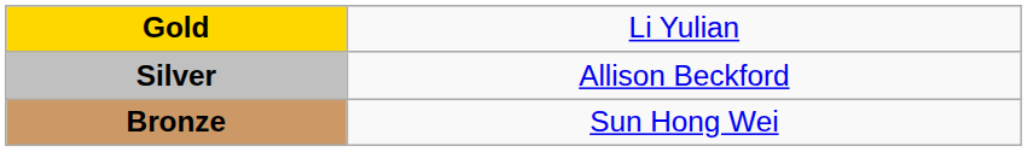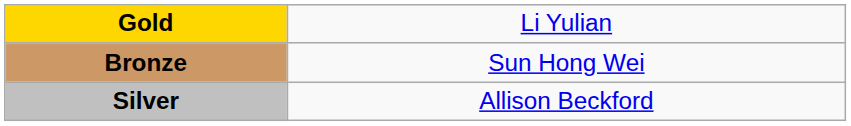 <table class="wikitable" style="text-align:center; " width="35%">
 <tr>
 <td bgcolor="gold"><strong>Gold</strong></td>
 <td><a href='#'>Li Yulian</a><br>  <small><em></em></small></td>
 </tr>
 <tr>
+<td bgcolor="CC9966"><strong>Bronze</strong></td>
+<td><a href='#'>Sun Hong Wei</a><br>  <small><em></em></small></td>
+</tr>
+<tr>
 <td bgcolor="silver"><strong>Silver</strong></td>
 <td><a href='#'>Allison Beckford</a><br>  <small><em></em></small></td>
 </tr>
-<tr>
-<td bgcolor="CC9966"><strong>Bronze</strong></td>
-<td><a href='#'>Sun Hong Wei</a><br>  <small><em></em></small></td>
-</tr>
 </table>
